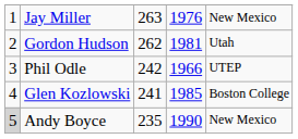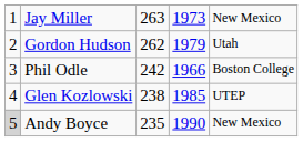 <table class="wikitable">
 <tr>
 </tr>
 <tr>
 <td>1</td>
 <td><a href='#'>Jay Miller</a></td>
 <td>263</td>
-<td><a href='#'>1976</a></td>
+<td><a href='#'>1973</a></td>
 <td style="font-size:80%;">New Mexico</td>
 </tr>
 <tr>
 <td>2</td>
 <td><a href='#'>Gordon Hudson</a></td>
 <td>262</td>
-<td><a href='#'>1981</a></td>
+<td><a href='#'>1979</a></td>
 <td style="font-size:80%;">Utah</td>
 </tr>
 <tr>
 <td>3</td>
 <td>Phil Odle</td>
 <td>242</td>
 <td><a href='#'>1966</a></td>
-<td style="font-size:80%;">UTEP</td>
+<td style="font-size:80%;">Boston College</td>
 </tr>
 <tr>
 <td>4</td>
 <td><a href='#'>Glen Kozlowski</a></td>
-<td>241</td>
+<td>238</td>
 <td><a href='#'>1985</a></td>
-<td style="font-size:80%;">Boston College</td>
+<td style="font-size:80%;">UTEP</td>
 </tr>
 <tr>
 <td style="background: lightgrey;">5</td>
 <td>Andy Boyce</td>
 <td>235</td>
 <td><a href='#'>1990</a></td>
 <td style="font-size:80%;">New Mexico</td>
 </tr>
 </table>
